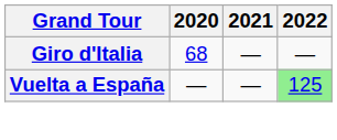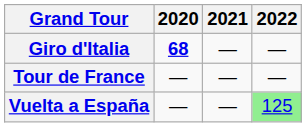 <table class="wikitable plainrowheaders">
 <tr>
 <th scope="col"><a href='#'>Grand Tour</a></th>
 <th scope="col">2020</th>
 <th scope="col">2021</th>
 <th scope="col">2022</th>
 </tr>
 <tr style="text-align:center;">
 <th scope="row"> <a href='#'>Giro d'Italia</a></th>
-<td><a href='#'>68</a></td>
+<td><strong><a href='#'>68</a></strong></td>
+<td>—</td>
+<td>—</td>
+</tr>
+<tr style="text-align:center;">
+<th scope="row"> <a href='#'>Tour de France</a></th>
+<td>—</td>
 <td>—</td>
 <td>—</td>
 </tr>
 <tr style="text-align:center;">
 <th scope="row"> <a href='#'>Vuelta a España</a></th>
 <td>—</td>
 <td>—</td>
 <td style="background: lightgreen;"><a href='#'>125</a></td>
 </tr>
 </table>
